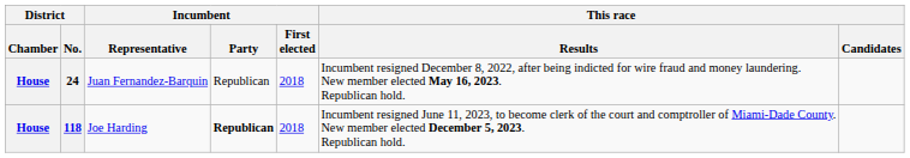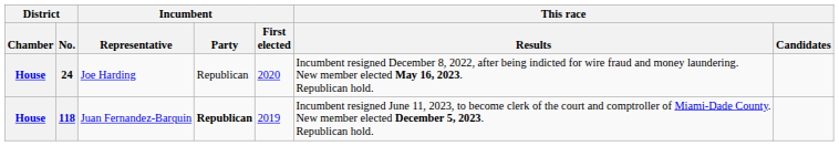 <table class="wikitable sortable">
 <tr valign=bottom>
 <th colspan="2">District</th>
 <th colspan="3">Incumbent</th>
 <th colspan="2">This race</th>
 </tr>
 <tr valign=bottom>
 <th>Chamber</th>
 <th>No.</th>
 <th>Representative</th>
 <th>Party</th>
 <th>First<br>elected</th>
 <th>Results</th>
 <th>Candidates</th>
 </tr>
 <tr>
 <th><a href='#'>House</a></th>
 <th>24</th>
-<td><a href='#'>Juan Fernandez-Barquin</a></td>
+<td><a href='#'>Joe Harding</a></td>
 <td>Republican</td>
-<td><a href='#'>2018</a></td>
+<td><a href='#'>2020</a></td>
 <td>Incumbent resigned December 8, 2022, after being indicted for wire fraud and money laundering.<br>New member elected <strong>May 16, 2023</strong>.<br>Republican hold.</td>
 <td nowrap></td>
 </tr>
 <tr>
 <th><a href='#'>House</a></th>
 <th><a href='#'>118</a></th>
-<td><a href='#'>Joe Harding</a></td>
+<td><a href='#'>Juan Fernandez-Barquin</a></td>
 <td><strong>Republican</strong></td>
-<td><a href='#'>2018</a></td>
+<td><a href='#'>2019</a></td>
 <td>Incumbent resigned June 11, 2023, to become clerk of the court and comptroller of <a href='#'>Miami-Dade County</a>.<br>New member elected <strong>December 5, 2023</strong>.<br>Republican hold.</td>
 <td nowrap></td>
 </tr>
 </table>
